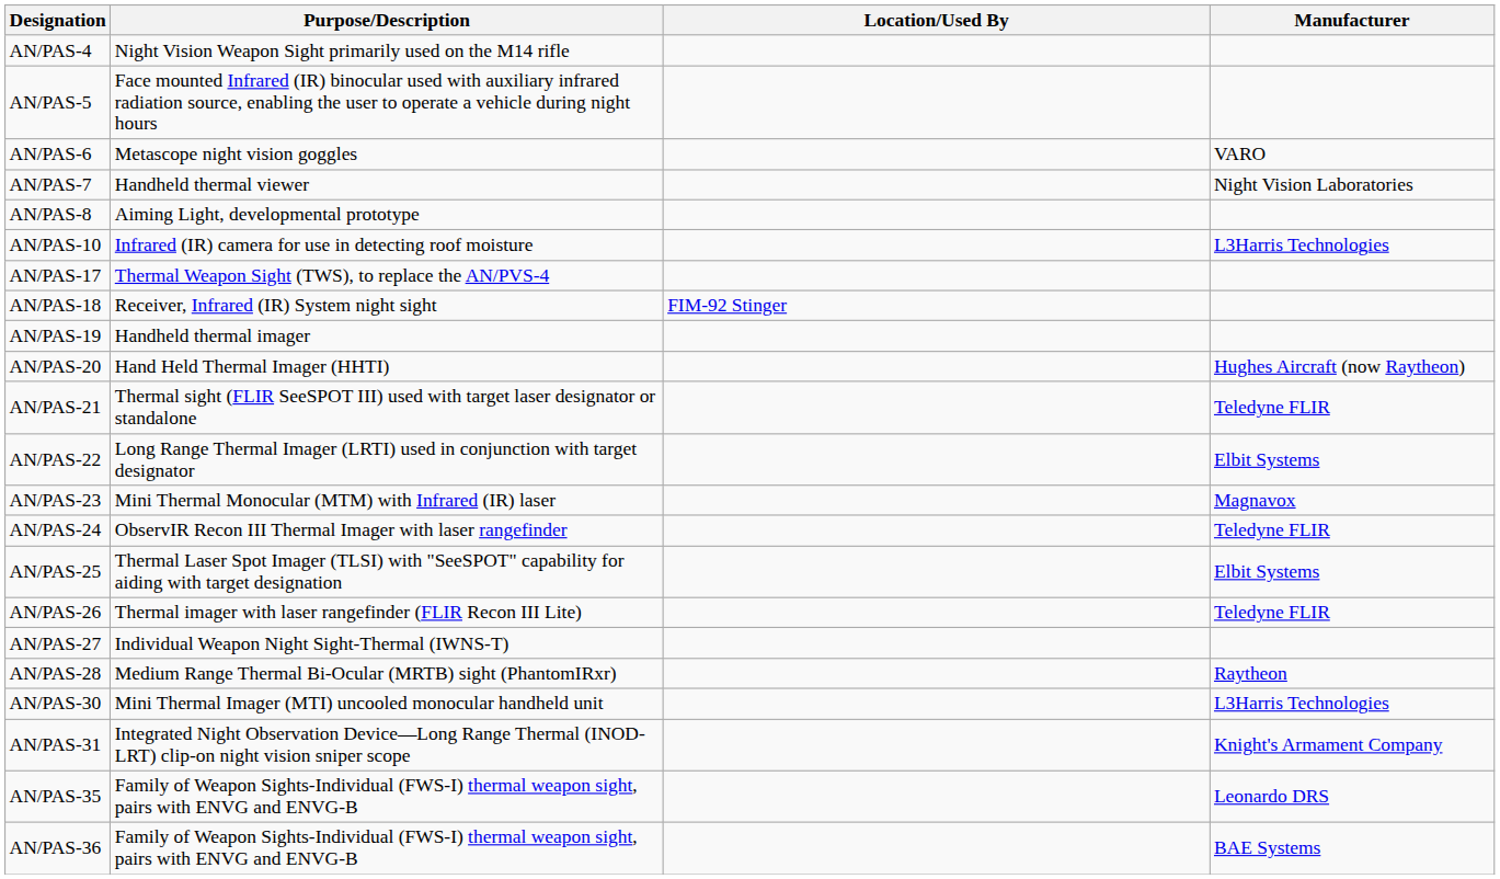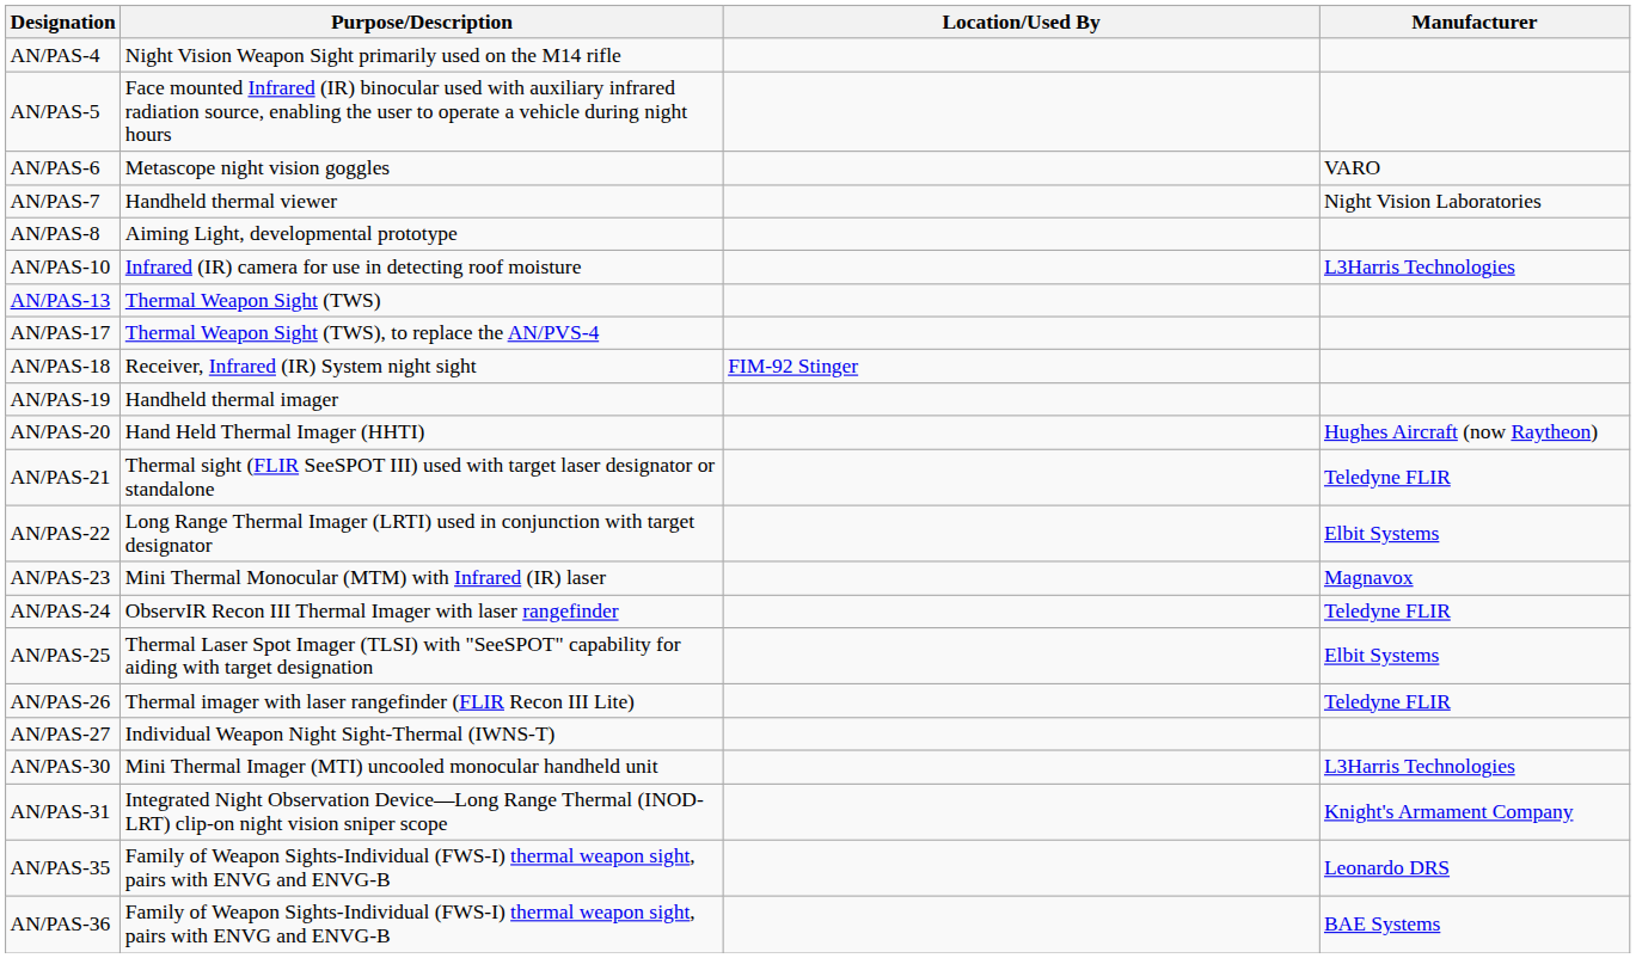 <table class="wikitable sortable">
 <tr>
 <th scope="col">Designation</th>
 <th scope="col" style="width: 500px;">Purpose/Description</th>
 <th scope="col" style="width: 500px;">Location/Used By</th>
 <th scope="col" style="width: 250px;">Manufacturer</th>
 </tr>
 <tr>
 <td>AN/PAS-4</td>
 <td>Night Vision Weapon Sight primarily used on the M14 rifle</td>
 <td></td>
 <td></td>
 </tr>
 <tr>
 <td>AN/PAS-5</td>
 <td>Face mounted <a href='#'>Infrared</a> (IR) binocular used with auxiliary infrared radiation source, enabling the user to operate a vehicle during night hours</td>
 <td></td>
 <td></td>
 </tr>
 <tr>
 <td>AN/PAS-6</td>
 <td>Metascope night vision goggles</td>
 <td></td>
 <td>VARO</td>
 </tr>
 <tr>
 <td>AN/PAS-7</td>
 <td>Handheld thermal viewer</td>
 <td></td>
 <td>Night Vision Laboratories</td>
 </tr>
 <tr>
 <td>AN/PAS-8</td>
 <td>Aiming Light, developmental prototype</td>
 <td></td>
 <td></td>
 </tr>
 <tr>
 <td>AN/PAS-10</td>
 <td><a href='#'>Infrared</a> (IR) camera for use in detecting roof moisture</td>
 <td></td>
 <td><a href='#'>L3Harris Technologies</a></td>
+</tr>
+<tr>
+<td><a href='#'>AN/PAS-13</a></td>
+<td><a href='#'>Thermal Weapon Sight</a> (TWS)</td>
+<td></td>
+<td></td>
 </tr>
 <tr>
 <td>AN/PAS-17</td>
 <td><a href='#'>Thermal Weapon Sight</a> (TWS), to replace the <a href='#'>AN/PVS-4</a></td>
 <td></td>
 <td></td>
 </tr>
 <tr>
 <td>AN/PAS-18</td>
 <td>Receiver, <a href='#'>Infrared</a> (IR) System night sight</td>
 <td><a href='#'>FIM-92 Stinger</a></td>
 <td></td>
 </tr>
 <tr>
 <td>AN/PAS-19</td>
 <td>Handheld thermal imager</td>
 <td></td>
 <td></td>
 </tr>
 <tr>
 <td>AN/PAS-20</td>
 <td>Hand Held Thermal Imager (HHTI)</td>
 <td></td>
 <td><a href='#'>Hughes Aircraft</a> (now <a href='#'>Raytheon</a>)</td>
 </tr>
 <tr>
 <td>AN/PAS-21</td>
 <td>Thermal sight (<a href='#'>FLIR</a> SeeSPOT III) used with target laser designator or standalone</td>
 <td></td>
 <td><a href='#'>Teledyne FLIR</a></td>
 </tr>
 <tr>
 <td>AN/PAS-22</td>
 <td>Long Range Thermal Imager (LRTI) used in conjunction with target designator</td>
 <td></td>
 <td><a href='#'>Elbit Systems</a></td>
 </tr>
 <tr>
 <td>AN/PAS-23</td>
 <td>Mini Thermal Monocular (MTM) with <a href='#'>Infrared</a> (IR) laser</td>
 <td></td>
 <td><a href='#'>Magnavox</a></td>
 </tr>
 <tr>
 <td>AN/PAS-24</td>
 <td>ObservIR Recon III Thermal Imager with laser <a href='#'>rangefinder</a></td>
 <td></td>
 <td><a href='#'>Teledyne FLIR</a></td>
 </tr>
 <tr>
 <td>AN/PAS-25</td>
 <td>Thermal Laser Spot Imager (TLSI) with "SeeSPOT" capability for aiding with target designation</td>
 <td></td>
 <td><a href='#'>Elbit Systems</a></td>
 </tr>
 <tr>
 <td>AN/PAS-26</td>
 <td>Thermal imager with laser rangefinder (<a href='#'>FLIR</a> Recon III Lite)</td>
 <td></td>
 <td><a href='#'>Teledyne FLIR</a></td>
 </tr>
 <tr>
 <td>AN/PAS-27</td>
 <td>Individual Weapon Night Sight-Thermal (IWNS-T)</td>
 <td></td>
 <td></td>
 </tr>
 <tr>
-<td>AN/PAS-28</td>
-<td>Medium Range Thermal Bi-Ocular (MRTB) sight (PhantomIRxr)</td>
-<td></td>
-<td><a href='#'>Raytheon</a></td>
-</tr>
-<tr>
 <td>AN/PAS-30</td>
 <td>Mini Thermal Imager (MTI) uncooled monocular handheld unit</td>
 <td></td>
 <td><a href='#'>L3Harris Technologies</a></td>
 </tr>
 <tr>
 <td>AN/PAS-31</td>
 <td>Integrated Night Observation Device—Long Range Thermal (INOD-LRT) clip-on night vision sniper scope</td>
 <td></td>
 <td><a href='#'>Knight's Armament Company</a></td>
 </tr>
 <tr>
 <td>AN/PAS-35</td>
 <td>Family of Weapon Sights-Individual (FWS-I) <a href='#'>thermal weapon sight</a>, pairs with ENVG and ENVG-B</td>
 <td></td>
 <td><a href='#'>Leonardo DRS</a></td>
 </tr>
 <tr>
 <td>AN/PAS-36</td>
 <td>Family of Weapon Sights-Individual (FWS-I) <a href='#'>thermal weapon sight</a>, pairs with ENVG and ENVG-B</td>
 <td></td>
 <td><a href='#'>BAE Systems</a></td>
 </tr>
 </table>
